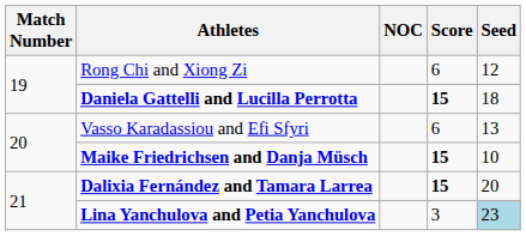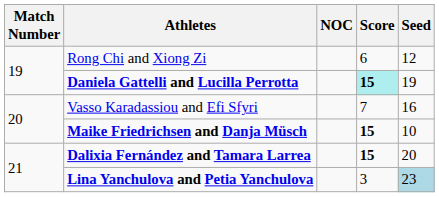 <table class="wikitable" style="font-size:95%;">
 <tr>
 <th>Match <br>Number</th>
 <th align="center">Athletes</th>
 <th>NOC</th>
 <th>Score</th>
 <th>Seed</th>
 </tr>
 <tr>
 <td Rowspan=2>19</td>
 <td><a href='#'>Rong Chi</a> and <a href='#'>Xiong Zi</a></td>
 <td></td>
 <td>6</td>
 <td>12</td>
 </tr>
 <tr>
 <td><strong><a href='#'>Daniela Gattelli</a> and <a href='#'>Lucilla Perrotta</a></strong></td>
 <td></td>
-<td><strong>15</strong></td>
-<td>18</td>
+<td style="background: paleturquoise;"><strong>15</strong></td>
+<td>19</td>
 </tr>
 <tr>
 <td Rowspan=2>20</td>
 <td><a href='#'>Vasso Karadassiou</a> and <a href='#'>Efi Sfyri</a></td>
 <td></td>
-<td>6</td>
-<td>13</td>
+<td>7</td>
+<td>16</td>
 </tr>
 <tr>
 <td><strong><a href='#'>Maike Friedrichsen</a> and <a href='#'>Danja Müsch</a></strong></td>
 <td></td>
 <td><strong>15</strong></td>
 <td>10</td>
 </tr>
 <tr>
 <td Rowspan=2>21</td>
 <td><strong><a href='#'>Dalixia Fernández</a> and <a href='#'>Tamara Larrea</a></strong></td>
 <td></td>
 <td><strong>15</strong></td>
 <td>20</td>
 </tr>
 <tr>
 <td><strong><a href='#'>Lina Yanchulova</a> and <a href='#'>Petia Yanchulova</a></strong></td>
 <td></td>
 <td>3</td>
 <td style="background: lightblue;">23</td>
 </tr>
 </table>
